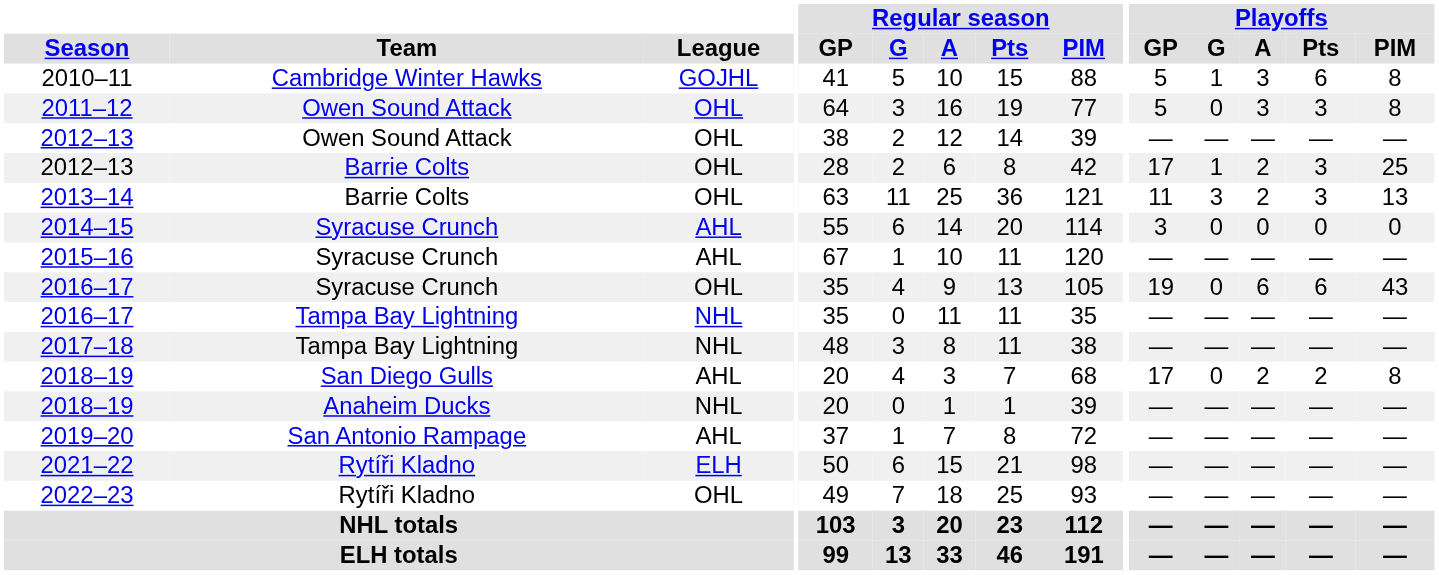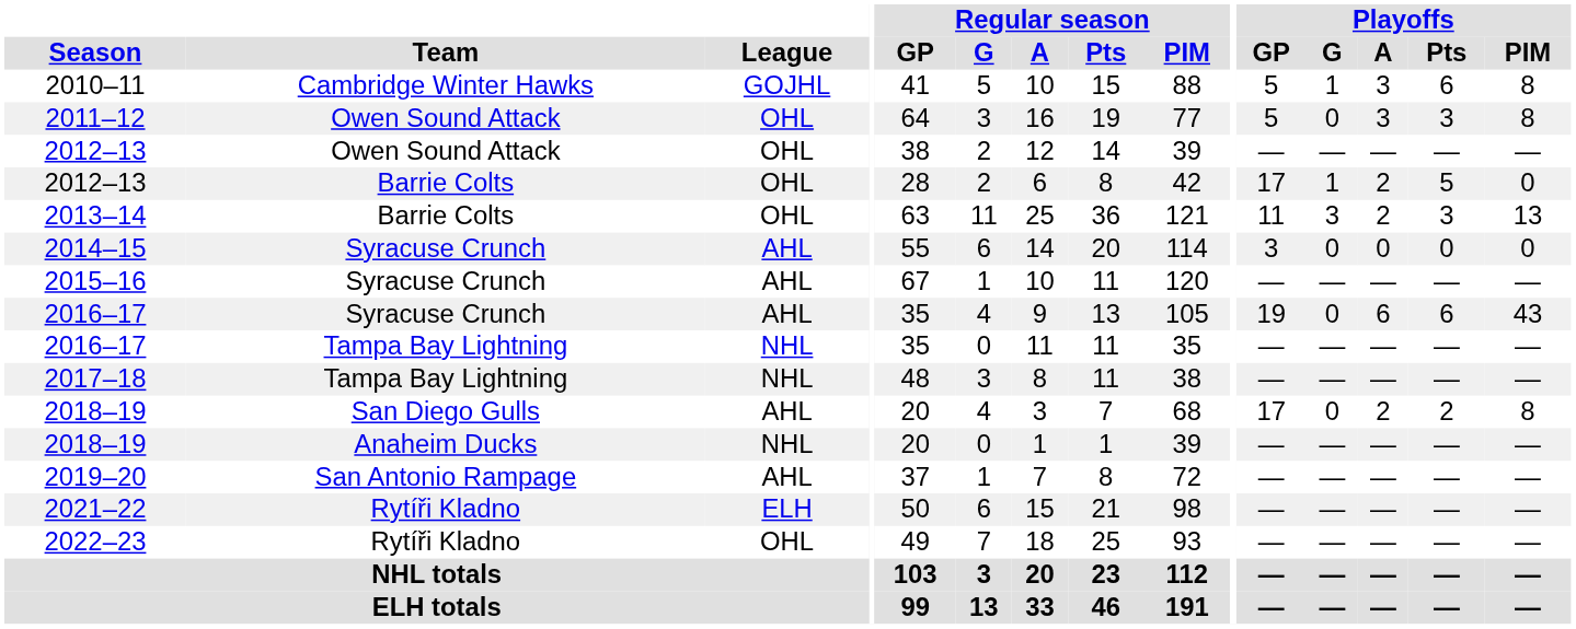 <table border="0" cellpadding="1" cellspacing="0" style="text-align:center; width:60em">
 <tr bgcolor="#e0e0e0">
 <th colspan="3" bgcolor="#ffffff"></th>
 <th rowspan="99" bgcolor="#ffffff"></th>
 <th colspan="5"><a href='#'>Regular season</a></th>
 <th rowspan="99" bgcolor="#ffffff"></th>
 <th colspan="5"><a href='#'>Playoffs</a></th>
 </tr>
 <tr bgcolor="#e0e0e0">
 <th><a href='#'>Season</a></th>
 <th>Team</th>
 <th>League</th>
 <th>GP</th>
 <th><a href='#'>G</a></th>
 <th><a href='#'>A</a></th>
 <th><a href='#'>Pts</a></th>
 <th><a href='#'>PIM</a></th>
 <th>GP</th>
 <th>G</th>
 <th>A</th>
 <th>Pts</th>
 <th>PIM</th>
 </tr>
 <tr ALIGN="center">
 <td>2010–11</td>
 <td><a href='#'>Cambridge Winter Hawks</a></td>
 <td><a href='#'>GOJHL</a></td>
 <td>41</td>
 <td>5</td>
 <td>10</td>
 <td>15</td>
 <td>88</td>
 <td>5</td>
 <td>1</td>
 <td>3</td>
 <td>6</td>
 <td>8</td>
 </tr>
 <tr ALIGN="center"  bgcolor="#f0f0f0">
 <td><a href='#'>2011–12</a></td>
 <td><a href='#'>Owen Sound Attack</a></td>
 <td><a href='#'>OHL</a></td>
 <td>64</td>
 <td>3</td>
 <td>16</td>
 <td>19</td>
 <td>77</td>
 <td>5</td>
 <td>0</td>
 <td>3</td>
 <td>3</td>
 <td>8</td>
 </tr>
 <tr ALIGN="center">
 <td><a href='#'>2012–13</a></td>
 <td>Owen Sound Attack</td>
 <td>OHL</td>
 <td>38</td>
 <td>2</td>
 <td>12</td>
 <td>14</td>
 <td>39</td>
 <td>—</td>
 <td>—</td>
 <td>—</td>
 <td>—</td>
 <td>—</td>
 </tr>
 <tr ALIGN="center"  bgcolor="#f0f0f0">
 <td>2012–13</td>
 <td><a href='#'>Barrie Colts</a></td>
 <td>OHL</td>
 <td>28</td>
 <td>2</td>
 <td>6</td>
 <td>8</td>
 <td>42</td>
 <td>17</td>
 <td>1</td>
 <td>2</td>
-<td>3</td>
-<td>25</td>
+<td>5</td>
+<td>0</td>
 </tr>
 <tr ALIGN="center">
 <td><a href='#'>2013–14</a></td>
 <td>Barrie Colts</td>
 <td>OHL</td>
 <td>63</td>
 <td>11</td>
 <td>25</td>
 <td>36</td>
 <td>121</td>
 <td>11</td>
 <td>3</td>
 <td>2</td>
 <td>3</td>
 <td>13</td>
 </tr>
 <tr ALIGN="center"  bgcolor="#f0f0f0">
 <td><a href='#'>2014–15</a></td>
 <td><a href='#'>Syracuse Crunch</a></td>
 <td><a href='#'>AHL</a></td>
 <td>55</td>
 <td>6</td>
 <td>14</td>
 <td>20</td>
 <td>114</td>
 <td>3</td>
 <td>0</td>
 <td>0</td>
 <td>0</td>
 <td>0</td>
 </tr>
 <tr ALIGN="center">
 <td><a href='#'>2015–16</a></td>
 <td>Syracuse Crunch</td>
 <td>AHL</td>
 <td>67</td>
 <td>1</td>
 <td>10</td>
 <td>11</td>
 <td>120</td>
 <td>—</td>
 <td>—</td>
 <td>—</td>
 <td>—</td>
 <td>—</td>
 </tr>
 <tr ALIGN="center" bgcolor="#f0f0f0">
 <td><a href='#'>2016–17</a></td>
 <td>Syracuse Crunch</td>
-<td>OHL</td>
+<td>AHL</td>
 <td>35</td>
 <td>4</td>
 <td>9</td>
 <td>13</td>
 <td>105</td>
 <td>19</td>
 <td>0</td>
 <td>6</td>
 <td>6</td>
 <td>43</td>
 </tr>
 <tr ALIGN="center">
 <td><a href='#'>2016–17</a></td>
 <td><a href='#'>Tampa Bay Lightning</a></td>
 <td><a href='#'>NHL</a></td>
 <td>35</td>
 <td>0</td>
 <td>11</td>
 <td>11</td>
 <td>35</td>
 <td>—</td>
 <td>—</td>
 <td>—</td>
 <td>—</td>
 <td>—</td>
 </tr>
 <tr ALIGN="center" bgcolor="#f0f0f0">
 <td><a href='#'>2017–18</a></td>
 <td>Tampa Bay Lightning</td>
 <td>NHL</td>
 <td>48</td>
 <td>3</td>
 <td>8</td>
 <td>11</td>
 <td>38</td>
 <td>—</td>
 <td>—</td>
 <td>—</td>
 <td>—</td>
 <td>—</td>
 </tr>
 <tr ALIGN="center">
 <td><a href='#'>2018–19</a></td>
 <td><a href='#'>San Diego Gulls</a></td>
 <td>AHL</td>
 <td>20</td>
 <td>4</td>
 <td>3</td>
 <td>7</td>
 <td>68</td>
 <td>17</td>
 <td>0</td>
 <td>2</td>
 <td>2</td>
 <td>8</td>
 </tr>
 <tr ALIGN="center" bgcolor="#f0f0f0">
 <td><a href='#'>2018–19</a></td>
 <td><a href='#'>Anaheim Ducks</a></td>
 <td>NHL</td>
 <td>20</td>
 <td>0</td>
 <td>1</td>
 <td>1</td>
 <td>39</td>
 <td>—</td>
 <td>—</td>
 <td>—</td>
 <td>—</td>
 <td>—</td>
 </tr>
 <tr>
 <td><a href='#'>2019–20</a></td>
 <td><a href='#'>San Antonio Rampage</a></td>
 <td>AHL</td>
 <td>37</td>
 <td>1</td>
 <td>7</td>
 <td>8</td>
 <td>72</td>
 <td>—</td>
 <td>—</td>
 <td>—</td>
 <td>—</td>
 <td>—</td>
 </tr>
 <tr ALIGN="center" bgcolor="#f0f0f0">
 <td><a href='#'>2021–22</a></td>
 <td><a href='#'>Rytíři Kladno</a></td>
 <td><a href='#'>ELH</a></td>
 <td>50</td>
 <td>6</td>
 <td>15</td>
 <td>21</td>
 <td>98</td>
 <td>—</td>
 <td>—</td>
 <td>—</td>
 <td>—</td>
 <td>—</td>
 </tr>
 <tr>
 <td><a href='#'>2022–23</a></td>
 <td>Rytíři Kladno</td>
 <td>OHL</td>
 <td>49</td>
 <td>7</td>
 <td>18</td>
 <td>25</td>
 <td>93</td>
 <td>—</td>
 <td>—</td>
 <td>—</td>
 <td>—</td>
 <td>—</td>
 </tr>
 <tr bgcolor="#e0e0e0">
 <th colspan="3">NHL totals</th>
 <th>103</th>
 <th>3</th>
 <th>20</th>
 <th>23</th>
 <th>112</th>
 <th>—</th>
 <th>—</th>
 <th>—</th>
 <th>—</th>
 <th>—</th>
 </tr>
 <tr bgcolor="#e0e0e0">
 <th colspan="3">ELH totals</th>
 <th>99</th>
 <th>13</th>
 <th>33</th>
 <th>46</th>
 <th>191</th>
 <th>—</th>
 <th>—</th>
 <th>—</th>
 <th>—</th>
 <th>—</th>
 </tr>
 </table>
